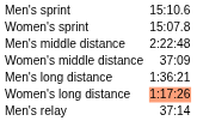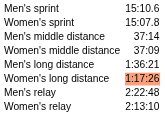 <table>
 <tr style="vertical-align:top;">
 <td>Men's sprint </td>
 <td></td>
 <td style="text-align:right;">15:10.6</td>
 <td></td>
 <td style="text-align:right;"></td>
 <td></td>
 <td style="text-align:right;"></td>
 </tr>
 <tr style="vertical-align:top;">
 <td>Women's sprint </td>
 <td></td>
 <td style="text-align:right;">15:07.8</td>
 <td></td>
 <td style="text-align:right;"></td>
 <td></td>
 <td style="text-align:right;"></td>
 </tr>
 <tr style="vertical-align:top;">
 <td>Men's middle distance </td>
 <td></td>
-<td style="text-align:right;">2:22:48</td>
+<td style="text-align:right;">37:14</td>
 <td></td>
 <td style="text-align:right;"></td>
 <td></td>
 <td style="text-align:right;"></td>
 </tr>
 <tr style="vertical-align:top;">
 <td>Women's middle distance </td>
 <td></td>
 <td style="text-align:right;">37:09</td>
 <td></td>
 <td style="text-align:right;"></td>
 <td></td>
 <td style="text-align:right;"></td>
 </tr>
 <tr style="vertical-align:top;">
 <td>Men's long distance </td>
 <td></td>
 <td style="text-align:right;">1:36:21</td>
 <td></td>
 <td style="text-align:right;"></td>
 <td></td>
 <td style="text-align:right;"></td>
 </tr>
 <tr style="vertical-align:top;">
 <td>Women's long distance </td>
 <td></td>
 <td style="background: lightsalmon; text-align:right;">1:17:26</td>
 <td></td>
 <td style="text-align:right;"></td>
 <td></td>
 <td style="text-align:right;"></td>
 </tr>
 <tr style="vertical-align:top;">
 <td>Men's relay</td>
 <td></td>
-<td style="text-align:right;">37:14</td>
+<td style="text-align:right;">2:22:48</td>
+<td></td>
+<td style="text-align:right;"></td>
+<td></td>
+<td style="text-align:right;"></td>
+</tr>
+<tr style="vertical-align:top;">
+<td>Women's relay</td>
+<td></td>
+<td style="text-align:right;">2:13:10</td>
 <td></td>
 <td style="text-align:right;"></td>
 <td></td>
 <td style="text-align:right;"></td>
 </tr>
 </table>
